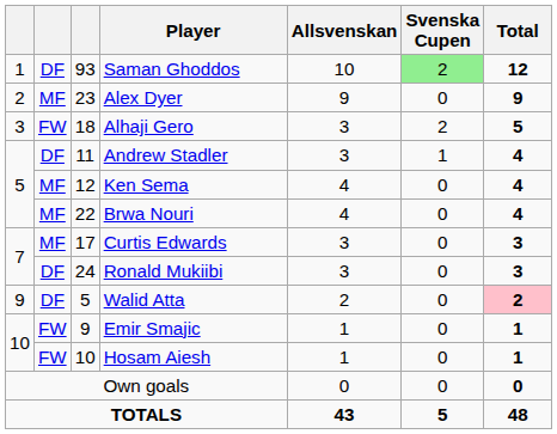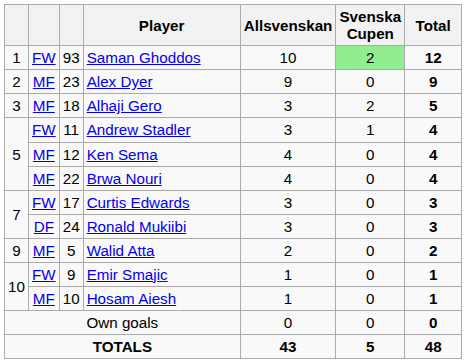 <table class="wikitable sortable" style="font-size: 95%; text-align: center;">
 <tr>
 <th width=10></th>
 <th width=10></th>
 <th width=10></th>
 <th width=150>Player</th>
 <th width=50>Allsvenskan</th>
 <th width=50>Svenska Cupen</th>
 <th width=50>Total</th>
 </tr>
 <tr>
 <td>1</td>
-<td><a href='#'>DF</a></td>
+<td><a href='#'>FW</a></td>
 <td>93</td>
 <td align=left> <a href='#'>Saman Ghoddos</a></td>
 <td>10</td>
 <td style="background: lightgreen;">2</td>
 <td><strong>12</strong></td>
 </tr>
 <tr>
 <td>2</td>
 <td><a href='#'>MF</a></td>
 <td>23</td>
 <td align=left> <a href='#'>Alex Dyer</a></td>
 <td>9</td>
 <td>0</td>
 <td><strong>9</strong></td>
 </tr>
 <tr>
 <td>3</td>
-<td><a href='#'>FW</a></td>
+<td><a href='#'>MF</a></td>
 <td>18</td>
 <td align=left> <a href='#'>Alhaji Gero</a></td>
 <td>3</td>
 <td>2</td>
 <td><strong>5</strong></td>
 </tr>
 <tr>
 <td rowspan="3">5</td>
-<td><a href='#'>DF</a></td>
+<td><a href='#'>FW</a></td>
 <td>11</td>
 <td align=left> <a href='#'>Andrew Stadler</a></td>
 <td>3</td>
 <td>1</td>
 <td><strong>4</strong></td>
 </tr>
 <tr>
 <td><a href='#'>MF</a></td>
 <td>12</td>
 <td align=left> <a href='#'>Ken Sema</a></td>
 <td>4</td>
 <td>0</td>
 <td><strong>4</strong></td>
 </tr>
 <tr>
 <td><a href='#'>MF</a></td>
 <td>22</td>
 <td align=left> <a href='#'>Brwa Nouri</a></td>
 <td>4</td>
 <td>0</td>
 <td><strong>4</strong></td>
 </tr>
 <tr>
 <td rowspan="2">7</td>
-<td><a href='#'>MF</a></td>
+<td><a href='#'>FW</a></td>
 <td>17</td>
 <td align=left> <a href='#'>Curtis Edwards</a></td>
 <td>3</td>
 <td>0</td>
 <td><strong>3</strong></td>
 </tr>
 <tr>
 <td><a href='#'>DF</a></td>
 <td>24</td>
 <td align=left> <a href='#'>Ronald Mukiibi</a></td>
 <td>3</td>
 <td>0</td>
 <td><strong>3</strong></td>
 </tr>
 <tr>
 <td>9</td>
-<td><a href='#'>DF</a></td>
+<td><a href='#'>MF</a></td>
 <td>5</td>
 <td align=left> <a href='#'>Walid Atta</a></td>
 <td>2</td>
 <td>0</td>
-<td style="background: pink;"><strong>2</strong></td>
+<td><strong>2</strong></td>
 </tr>
 <tr>
 <td rowspan="2">10</td>
 <td><a href='#'>FW</a></td>
 <td>9</td>
 <td align=left> <a href='#'>Emir Smajic</a></td>
 <td>1</td>
 <td>0</td>
 <td><strong>1</strong></td>
 </tr>
 <tr>
-<td><a href='#'>FW</a></td>
+<td><a href='#'>MF</a></td>
 <td>10</td>
 <td align=left> <a href='#'>Hosam Aiesh</a></td>
 <td>1</td>
 <td>0</td>
 <td><strong>1</strong></td>
 </tr>
 <tr>
 </tr>
 <tr class="sortbottom">
 <td colspan="4">Own goals</td>
 <td>0</td>
 <td>0</td>
 <td><strong>0</strong></td>
 </tr>
 <tr class="sortbottom">
 <td colspan=4><strong>TOTALS</strong></td>
 <td><strong>43</strong></td>
 <td><strong>5</strong></td>
 <td><strong>48</strong></td>
 </tr>
 </table>
